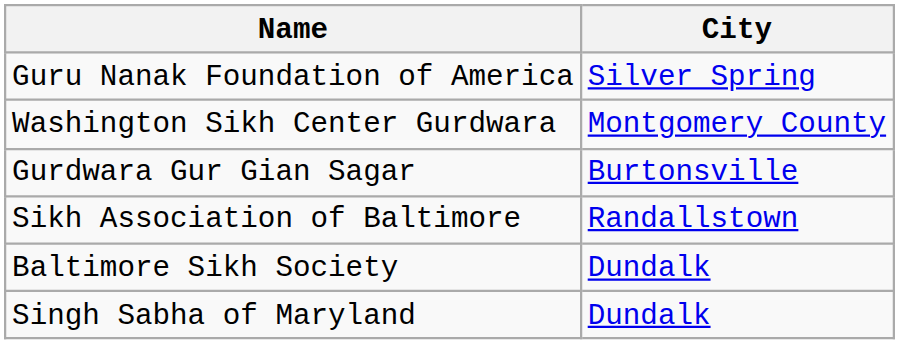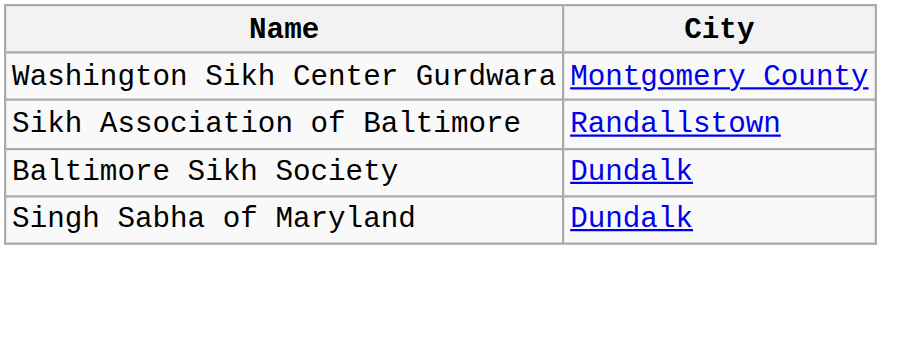 <table class="wikitable sortable">
 <tr>
 <th>Name</th>
 <th>City</th>
 </tr>
 <tr>
-<td>Guru Nanak Foundation of America</td>
-<td><a href='#'>Silver Spring</a></td>
-</tr>
-<tr>
 <td>Washington Sikh Center Gurdwara</td>
 <td><a href='#'>Montgomery County</a></td>
-</tr>
-<tr>
-<td>Gurdwara Gur Gian Sagar</td>
-<td><a href='#'>Burtonsville</a></td>
 </tr>
 <tr>
 <td>Sikh Association of Baltimore</td>
 <td><a href='#'>Randallstown</a></td>
 </tr>
 <tr>
 <td>Baltimore Sikh Society</td>
 <td><a href='#'>Dundalk</a></td>
 </tr>
 <tr>
 <td>Singh Sabha of Maryland</td>
 <td><a href='#'>Dundalk</a></td>
 </tr>
 </table>
